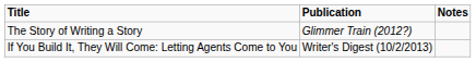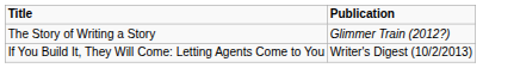 <table class="wikitable">
 <tr>
 <td><strong>Title</strong></td>
 <td><strong>Publication</strong></td>
-<td><strong>Notes</strong></td>
 </tr>
 <tr>
 <td>The Story of Writing a Story</td>
 <td><em>Glimmer Train (2012?)</em></td>
-<td></td>
 </tr>
 <tr>
 <td>If You Build It, They Will Come: Letting Agents Come to You</td>
 <td>Writer's Digest (10/2/2013)</td>
-<td></td>
 </tr>
 </table>
